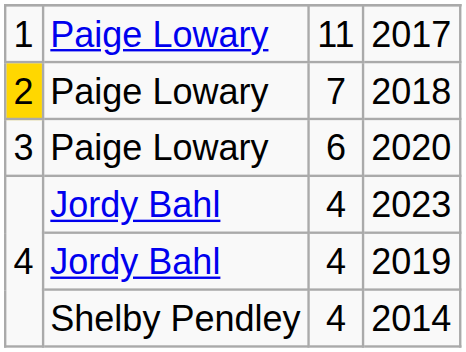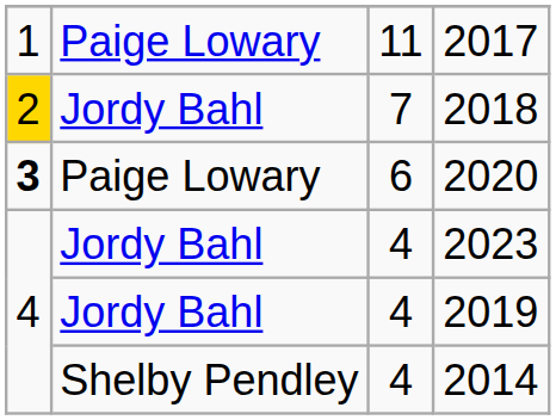 <table class="wikitable" style="font-size: 95%; text-align:left;">
 <tr>
 </tr>
 <tr>
 <td align="center">1</td>
 <td><a href='#'>Paige Lowary</a></td>
 <td align="center">11</td>
 <td align="center">2017</td>
 </tr>
 <tr>
 <td align="center" style="background: gold;">2</td>
-<td>Paige Lowary</td>
+<td><a href='#'>Jordy Bahl</a></td>
 <td align="center">7</td>
 <td align="center">2018</td>
 </tr>
 <tr>
-<td align="center">3</td>
+<td align="center"><strong>3</strong></td>
 <td>Paige Lowary</td>
 <td align="center">6</td>
 <td align="center">2020</td>
 </tr>
 <tr>
 <td rowspan=3 align="center">4</td>
 <td><a href='#'>Jordy Bahl</a></td>
 <td align="center">4</td>
 <td align="center">2023</td>
 </tr>
 <tr>
 <td><a href='#'>Jordy Bahl</a></td>
 <td align="center">4</td>
 <td align="center">2019</td>
 </tr>
 <tr>
 <td>Shelby Pendley</td>
 <td align="center">4</td>
 <td align="center">2014</td>
 </tr>
 </table>
